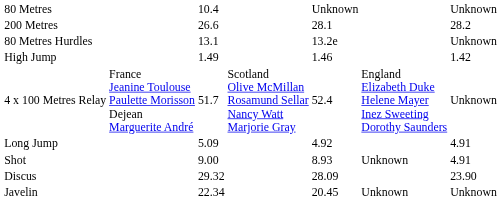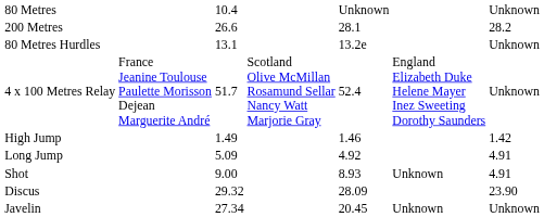 <table>
 <tr>
 <td>80 Metres</td>
 <td></td>
 <td>10.4</td>
 <td></td>
 <td>Unknown</td>
 <td></td>
 <td>Unknown</td>
 </tr>
 <tr>
 <td>200 Metres</td>
 <td></td>
 <td>26.6</td>
 <td></td>
 <td>28.1</td>
 <td></td>
 <td>28.2</td>
 </tr>
 <tr>
 <td>80 Metres Hurdles</td>
 <td></td>
 <td>13.1</td>
 <td></td>
 <td>13.2e</td>
 <td></td>
 <td>Unknown</td>
 </tr>
 <tr>
+<td>4 x 100 Metres Relay</td>
+<td> France<br><a href='#'>Jeanine Toulouse</a><br><a href='#'>Paulette Morisson</a><br>Dejean<br><a href='#'>Marguerite André</a></td>
+<td>51.7</td>
+<td> Scotland<br><a href='#'>Olive McMillan</a><br><a href='#'>Rosamund Sellar</a><br><a href='#'>Nancy Watt</a><br><a href='#'>Marjorie Gray</a></td>
+<td>52.4</td>
+<td> England<br><a href='#'>Elizabeth Duke</a><br><a href='#'>Helene Mayer</a><br><a href='#'>Inez Sweeting</a><br><a href='#'>Dorothy Saunders</a></td>
+<td>Unknown</td>
+</tr>
+<tr>
 <td>High Jump</td>
 <td></td>
 <td>1.49</td>
 <td></td>
 <td>1.46</td>
 <td></td>
 <td>1.42</td>
-</tr>
-<tr>
-<td>4 x 100 Metres Relay</td>
-<td> France<br><a href='#'>Jeanine Toulouse</a><br><a href='#'>Paulette Morisson</a><br>Dejean<br><a href='#'>Marguerite André</a></td>
-<td>51.7</td>
-<td> Scotland<br><a href='#'>Olive McMillan</a><br><a href='#'>Rosamund Sellar</a><br><a href='#'>Nancy Watt</a><br><a href='#'>Marjorie Gray</a></td>
-<td>52.4</td>
-<td> England<br><a href='#'>Elizabeth Duke</a><br><a href='#'>Helene Mayer</a><br><a href='#'>Inez Sweeting</a><br><a href='#'>Dorothy Saunders</a></td>
-<td>Unknown</td>
 </tr>
 <tr>
 <td>Long Jump</td>
 <td></td>
 <td>5.09</td>
 <td></td>
 <td>4.92</td>
 <td></td>
 <td>4.91</td>
 </tr>
 <tr>
 <td>Shot</td>
 <td></td>
 <td>9.00</td>
 <td></td>
 <td>8.93</td>
 <td>Unknown</td>
 <td>4.91</td>
 </tr>
 <tr>
 <td>Discus</td>
 <td></td>
 <td>29.32</td>
 <td></td>
 <td>28.09</td>
 <td></td>
 <td>23.90</td>
 </tr>
 <tr>
 <td>Javelin</td>
 <td></td>
-<td>22.34</td>
+<td>27.34</td>
 <td></td>
 <td>20.45</td>
 <td>Unknown</td>
 <td>Unknown</td>
 </tr>
 </table>
